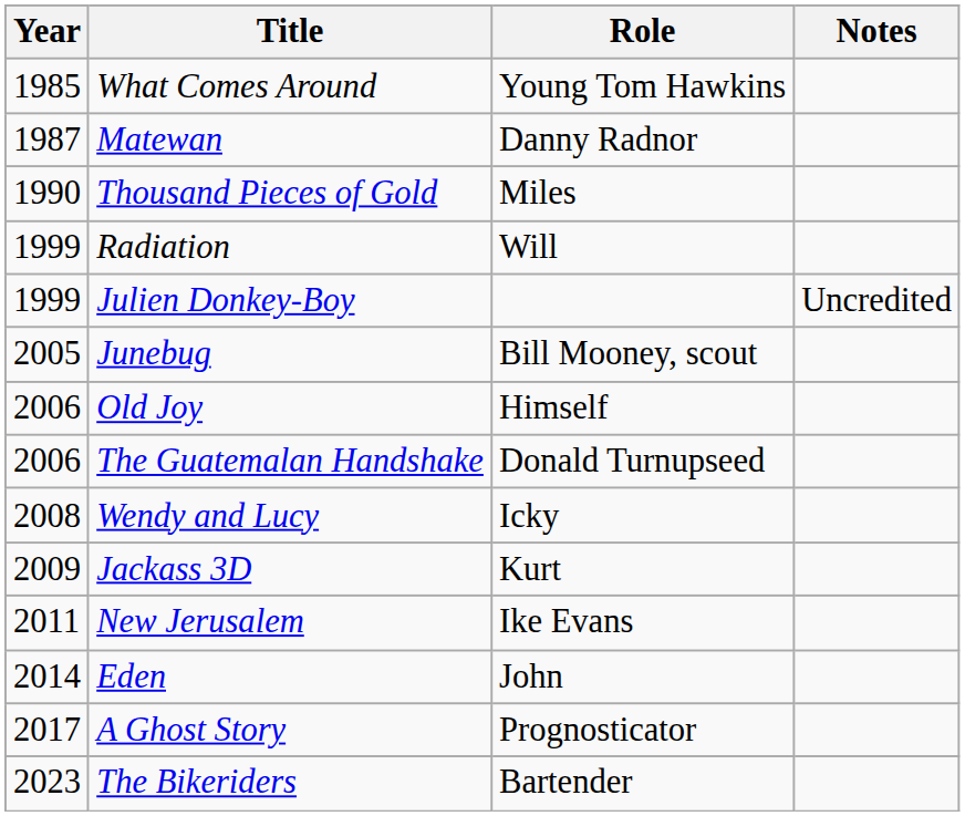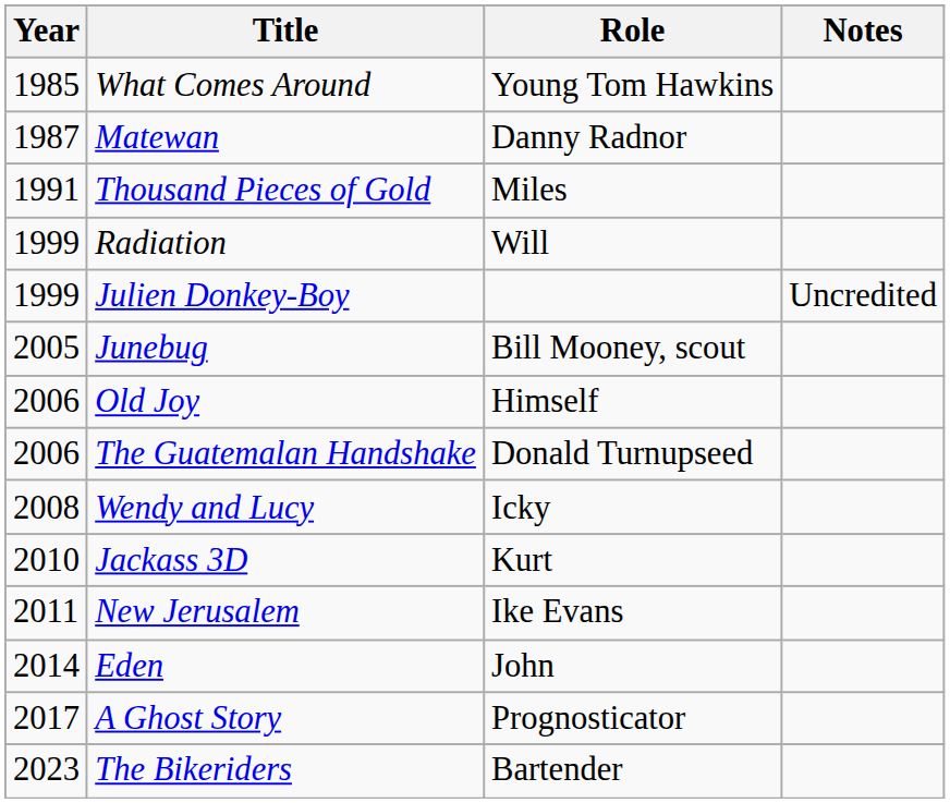 <table class="wikitable">
 <tr>
 <th>Year</th>
 <th>Title</th>
 <th>Role</th>
 <th>Notes</th>
 </tr>
 <tr>
 <td>1985</td>
 <td><em>What Comes Around</em></td>
 <td>Young Tom Hawkins</td>
 <td></td>
 </tr>
 <tr>
 <td>1987</td>
 <td><em><a href='#'>Matewan</a></em></td>
 <td>Danny Radnor</td>
 <td></td>
 </tr>
 <tr>
-<td>1990</td>
+<td>1991</td>
 <td><a href='#'><em>Thousand Pieces of Gold</em></a></td>
 <td>Miles</td>
 <td></td>
 </tr>
 <tr>
 <td>1999</td>
 <td><em>Radiation</em></td>
 <td>Will</td>
 <td></td>
 </tr>
 <tr>
 <td>1999</td>
 <td><em><a href='#'>Julien Donkey-Boy</a></em></td>
 <td></td>
 <td>Uncredited</td>
 </tr>
 <tr>
 <td>2005</td>
 <td><a href='#'><em>Junebug</em></a></td>
 <td>Bill Mooney, scout</td>
 <td></td>
 </tr>
 <tr>
 <td>2006</td>
 <td><em><a href='#'>Old Joy</a></em></td>
 <td>Himself</td>
 <td></td>
 </tr>
 <tr>
 <td>2006</td>
 <td><em><a href='#'>The Guatemalan Handshake</a></em></td>
 <td>Donald Turnupseed</td>
 <td></td>
 </tr>
 <tr>
 <td>2008</td>
 <td><em><a href='#'>Wendy and Lucy</a></em></td>
 <td>Icky</td>
 <td></td>
 </tr>
 <tr>
-<td>2009</td>
+<td>2010</td>
 <td><em><a href='#'>Jackass 3D</a></em></td>
 <td>Kurt</td>
 <td></td>
 </tr>
 <tr>
 <td>2011</td>
 <td><a href='#'><em>New Jerusalem</em></a></td>
 <td>Ike Evans</td>
 <td></td>
 </tr>
 <tr>
 <td>2014</td>
 <td><a href='#'><em>Eden</em></a></td>
 <td>John</td>
 <td></td>
 </tr>
 <tr>
 <td>2017</td>
 <td><em><a href='#'>A Ghost Story</a></em></td>
 <td>Prognosticator</td>
 <td></td>
 </tr>
 <tr>
 <td>2023</td>
 <td><em><a href='#'>The Bikeriders</a></em></td>
 <td>Bartender</td>
 <td></td>
 </tr>
 </table>
